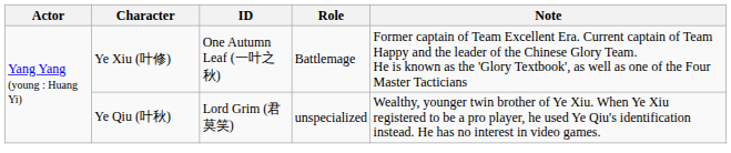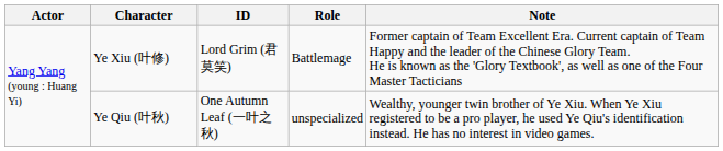 <table class="wikitable">
 <tr>
 <th style="width:12%">Actor</th>
 <th style="width:15%">Character</th>
 <th>ID</th>
 <th>Role</th>
 <th>Note</th>
 </tr>
 <tr>
 <td rowspan=2><a href='#'>Yang Yang</a> <small>(young : Huang Yi)</small></td>
 <td>Ye Xiu (叶修)</td>
-<td>One Autumn Leaf (一叶之秋)</td>
+<td>Lord Grim (君莫笑)</td>
 <td>Battlemage</td>
 <td>Former captain of Team Excellent Era. Current captain of Team Happy and the leader of the Chinese Glory Team. <br>He is known as the 'Glory Textbook', as well as one of the Four Master Tacticians</td>
 </tr>
 <tr>
 <td>Ye Qiu (叶秋)</td>
-<td>Lord Grim (君莫笑)</td>
+<td>One Autumn Leaf (一叶之秋)</td>
 <td>unspecialized</td>
 <td>Wealthy, younger twin brother of Ye Xiu. When Ye Xiu registered to be a pro player, he used Ye Qiu's identification instead. He has no interest in video games.</td>
 </tr>
 </table>
